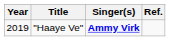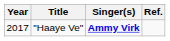 <table class="wikitable sortable">
 <tr>
 <th>Year</th>
 <th>Title</th>
 <th>Singer(s)</th>
 <th class="unsortable">Ref.</th>
 </tr>
 <tr>
-<td>2019</td>
+<td>2017</td>
 <td>"Haaye Ve"</td>
 <td><strong><a href='#'>Ammy Virk</a></strong></td>
 <td></td>
 </tr>
 </table>
